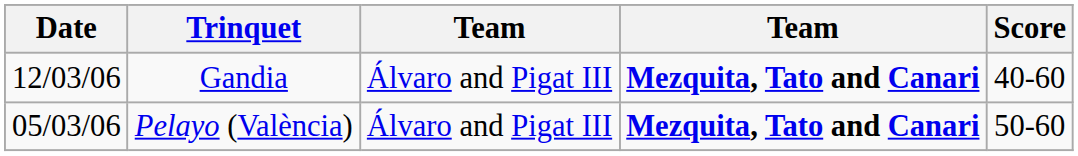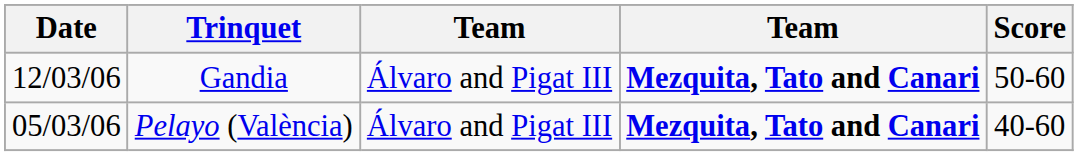 <table class="wikitable">
 <tr>
 <th>Date</th>
 <th><a href='#'>Trinquet</a></th>
 <th>Team</th>
 <th>Team</th>
 <th>Score</th>
 </tr>
 <tr align="center">
 <td>12/03/06</td>
 <td><a href='#'>Gandia</a></td>
 <td><a href='#'>Álvaro</a> and <a href='#'>Pigat III</a></td>
 <td><strong><a href='#'>Mezquita</a>, <a href='#'>Tato</a> and <a href='#'>Canari</a></strong></td>
-<td>40-60</td>
+<td>50-60</td>
 </tr>
 <tr align="center">
 <td>05/03/06</td>
 <td><a href='#'><em>Pelayo</em></a> (<a href='#'>València</a>)</td>
 <td><a href='#'>Álvaro</a> and <a href='#'>Pigat III</a></td>
 <td><strong><a href='#'>Mezquita</a>, <a href='#'>Tato</a> and <a href='#'>Canari</a></strong></td>
-<td>50-60</td>
+<td>40-60</td>
 </tr>
 </table>
